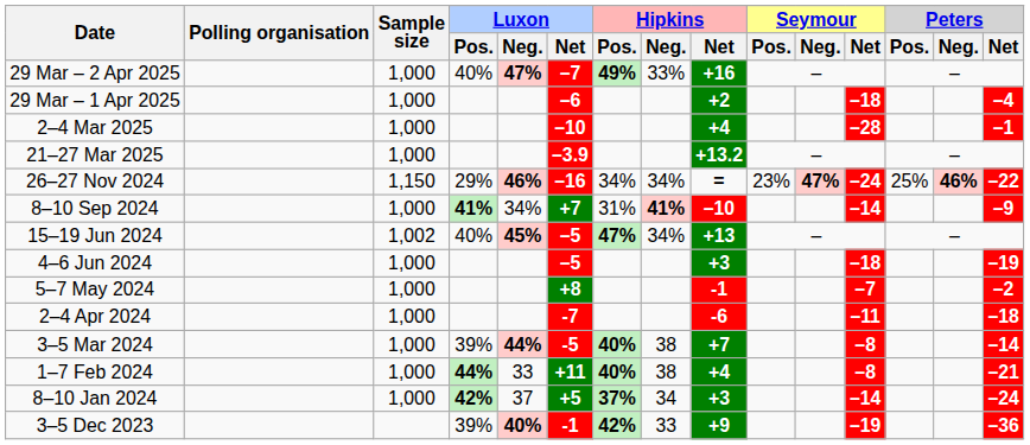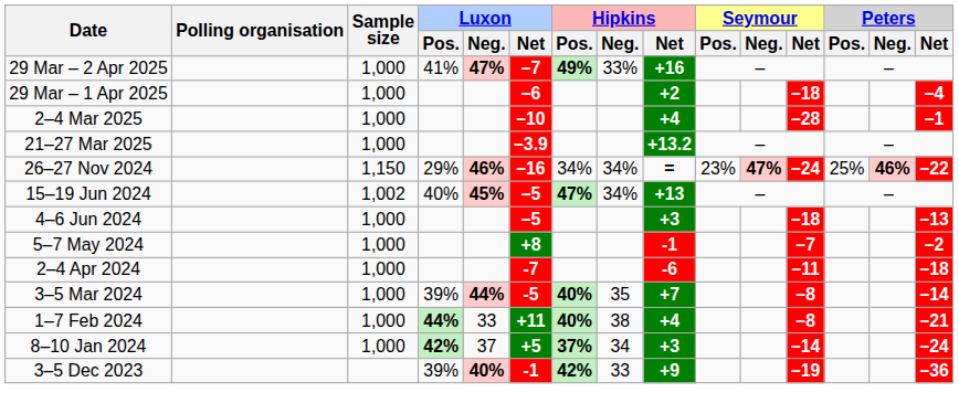 <table class="wikitable sortable mw-datatable" style="text-align:center; font-size:90%; line-height:14px;">
 <tr>
 <th rowspan="3">Date</th>
 <th rowspan="3">Polling organisation</th>
 <th rowspan="3">Sample<br>size</th>
 </tr>
 <tr>
 <th colspan="3" class="unsortable" style="background-color:#B0CEFF;width:50px"><a href='#'>Luxon</a></th>
 <th colspan="3" class="unsortable" style="background-color:#FFB6B6;width:50px"><a href='#'>Hipkins</a></th>
 <th colspan="3" class="unsortable" style="background-color:#FFFF8F;width:50px"><a href='#'>Seymour</a></th>
 <th colspan="3" class="unsortable" style="background-color:#D3D3D3;width:50px"><a href='#'>Peters</a></th>
 </tr>
 <tr>
 <th>Pos.</th>
 <th>Neg.</th>
 <th>Net</th>
 <th>Pos.</th>
 <th>Neg.</th>
 <th>Net</th>
 <th>Pos.</th>
 <th>Neg.</th>
 <th>Net</th>
 <th>Pos.</th>
 <th>Neg.</th>
 <th>Net</th>
 </tr>
 <tr>
 <td data-sort-value="2025-04-02">29 Mar – 2 Apr 2025</td>
 <td></td>
 <td>1,000</td>
-<td>40%</td>
+<td>41%</td>
 <td style="background:#ffcccb"><strong>47%</strong></td>
 <td style="background:red;color:white"><strong>–7</strong></td>
 <td style="background:#C1F0C1"><strong>49%</strong></td>
 <td>33%</td>
 <td style="background:green;color:white"><strong>+16</strong></td>
 <td colspan="3">–</td>
 <td colspan="3">–</td>
 </tr>
 <tr>
 <td data-sort-value="2025-04-01">29 Mar – 1 Apr 2025</td>
 <td></td>
 <td>1,000</td>
 <td></td>
 <td></td>
 <td style="background:red;color:white"><strong>–6</strong></td>
 <td></td>
 <td></td>
 <td style="background:green;color:white"><strong>+2</strong></td>
 <td></td>
 <td></td>
 <td style="background:red;color:white"><strong>–18</strong></td>
 <td></td>
 <td></td>
 <td style="background:red;color:white"><strong>–4</strong></td>
 </tr>
 <tr>
 <td data-sort-value="2025-03-04">2–4 Mar 2025</td>
 <td></td>
 <td>1,000</td>
 <td></td>
 <td></td>
 <td style="background:red;color:white"><strong>–10</strong></td>
 <td></td>
 <td></td>
 <td style="background:green;color:white"><strong>+4</strong></td>
 <td></td>
 <td></td>
 <td style="background:red;color:white"><strong>–28</strong></td>
 <td></td>
 <td></td>
 <td style="background:red;color:white"><strong>–1</strong></td>
 </tr>
 <tr>
 <td data-sort-value="2025-03-27">21–27 Mar 2025</td>
 <td></td>
 <td>1,000</td>
 <td></td>
 <td></td>
 <td style="background:red;color:white"><strong>–3.9</strong></td>
 <td></td>
 <td></td>
 <td style="background:green;color:white"><strong>+13.2</strong></td>
 <td colspan="3">–</td>
 <td colspan="3">–</td>
 </tr>
 <tr>
 <td data-sort-value="2024-11-27">26–27 Nov 2024</td>
 <td></td>
 <td>1,150</td>
 <td>29%</td>
 <td style="background:#ffcccb"><strong>46%</strong></td>
 <td style="background:red;color:white"><strong>–16</strong></td>
 <td>34%</td>
 <td>34%</td>
 <td><strong>=</strong></td>
 <td>23%</td>
 <td style="background:#ffcccb"><strong>47%</strong></td>
 <td style="background:red;color:white"><strong>–24</strong></td>
 <td>25%</td>
 <td style="background:#ffcccb"><strong>46%</strong></td>
 <td style="background:red;color:white"><strong>–22</strong></td>
 </tr>
 <tr>
-<td data-sort-value="2024-09-10">8–10 Sep 2024</td>
-<td></td>
-<td>1,000</td>
-<td style="background:#C1F0C1"><strong>41%</strong></td>
-<td>34%</td>
-<td style="background:green;color:white"><strong>+7</strong></td>
-<td>31%</td>
-<td style="background:#ffcccb"><strong>41%</strong></td>
-<td style="background:red;color:white"><strong>–10</strong></td>
-<td></td>
-<td></td>
-<td style="background:red;color:white"><strong>–14</strong></td>
-<td></td>
-<td></td>
-<td style="background:red;color:white"><strong>–9</strong></td>
-</tr>
-<tr>
 <td data-sort-value="2024-06-19">15–19 Jun 2024</td>
 <td></td>
 <td>1,002</td>
 <td>40%</td>
 <td style="background:#ffcccb"><strong>45%</strong></td>
 <td style="background:red;color:white"><strong>–5</strong></td>
 <td style="background:#C1F0C1"><strong>47%</strong></td>
 <td>34%</td>
 <td style="background:green;color:white"><strong>+13</strong></td>
 <td colspan="3">–</td>
 <td colspan="3">–</td>
 </tr>
 <tr>
 <td data-sort-value="2024-06-06">4–6 Jun 2024</td>
 <td></td>
 <td>1,000</td>
 <td></td>
 <td></td>
 <td style="background:red;color:white"><strong>–5</strong></td>
 <td></td>
 <td></td>
 <td style="background:green;color:white"><strong>+3</strong></td>
 <td></td>
 <td></td>
 <td style="background:red;color:white"><strong>–18</strong></td>
 <td></td>
 <td></td>
-<td style="background:red;color:white"><strong>–19</strong></td>
+<td style="background:red;color:white"><strong>–13</strong></td>
 </tr>
 <tr>
 <td data-sort-value="2024-05-07">5–7 May 2024</td>
 <td></td>
 <td>1,000</td>
 <td></td>
 <td></td>
 <td style="background:green;color:white"><strong>+8</strong></td>
 <td></td>
 <td></td>
 <td style="background:red;color:white"><strong>-1</strong></td>
 <td></td>
 <td></td>
 <td style="background:red;color:white"><strong>–7</strong></td>
 <td></td>
 <td></td>
 <td style="background:red;color:white"><strong>–2</strong></td>
 </tr>
 <tr>
 <td data-sort-value="2024-04-04">2–4 Apr 2024</td>
 <td></td>
 <td>1,000</td>
 <td></td>
 <td></td>
 <td style="background:red;color:white"><strong>-7</strong></td>
 <td></td>
 <td></td>
 <td style="background:red;color:white"><strong>-6</strong></td>
 <td></td>
 <td></td>
 <td style="background:red;color:white"><strong>–11</strong></td>
 <td></td>
 <td></td>
 <td style="background:red;color:white"><strong>–18</strong></td>
 </tr>
 <tr>
 <td data-sort-value="2024-03-05">3–5 Mar 2024</td>
 <td></td>
 <td>1,000</td>
 <td>39%</td>
 <td style="background:#ffcccb"><strong>44%</strong></td>
 <td style="background:red;color:white"><strong>-5</strong></td>
 <td style="background:#C1F0C1"><strong>40%</strong></td>
-<td>38</td>
+<td>35</td>
 <td style="background:green;color:white"><strong>+7</strong></td>
 <td></td>
 <td></td>
 <td style="background:red;color:white"><strong>–8</strong></td>
 <td></td>
 <td></td>
 <td style="background:red;color:white"><strong>–14</strong></td>
 </tr>
 <tr>
 <td data-sort-value="2024-02-07">1–7 Feb 2024</td>
 <td></td>
 <td>1,000</td>
 <td style="background:#C1F0C1"><strong>44%</strong></td>
 <td>33</td>
 <td style="background:green;color:white"><strong>+11</strong></td>
 <td style="background:#C1F0C1"><strong>40%</strong></td>
 <td>38</td>
 <td style="background:green;color:white"><strong>+4</strong></td>
 <td></td>
 <td></td>
 <td style="background:red;color:white"><strong>–8</strong></td>
 <td></td>
 <td></td>
 <td style="background:red;color:white"><strong>–21</strong></td>
 </tr>
 <tr>
 <td data-sort-value="2024-01-10">8–10 Jan 2024</td>
 <td></td>
 <td>1,000</td>
 <td style="background:#C1F0C1"><strong>42%</strong></td>
 <td>37</td>
 <td style="background:green;color:white"><strong>+5</strong></td>
 <td style="background:#C1F0C1"><strong>37%</strong></td>
 <td>34</td>
 <td style="background:green;color:white"><strong>+3</strong></td>
 <td></td>
 <td></td>
 <td style="background:red;color:white"><strong>–14</strong></td>
 <td></td>
 <td></td>
 <td style="background:red;color:white"><strong>–24</strong></td>
 </tr>
 <tr>
 <td data-sort-value="2023-12-05">3–5 Dec 2023</td>
 <td></td>
 <td></td>
 <td>39%</td>
 <td style="background:#ffcccb"><strong>40%</strong></td>
 <td style="background:red;color:white"><strong>-1</strong></td>
 <td style="background:#C1F0C1"><strong>42%</strong></td>
 <td>33</td>
 <td style="background:green;color:white"><strong>+9</strong></td>
 <td></td>
 <td></td>
 <td style="background:red;color:white"><strong>–19</strong></td>
 <td></td>
 <td></td>
 <td style="background:red;color:white"><strong>–36</strong></td>
 </tr>
 </table>
